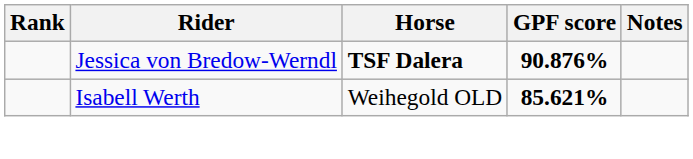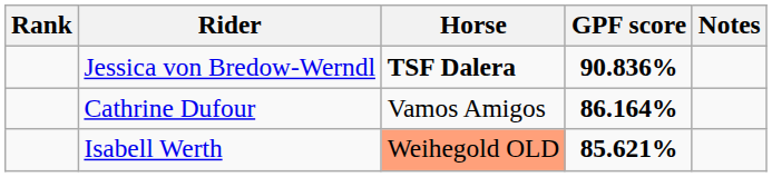 <table class="wikitable sortable" style="text-align:center">
 <tr>
 <th>Rank</th>
 <th>Rider</th>
 <th>Horse</th>
 <th>GPF score</th>
 <th>Notes</th>
 </tr>
 <tr>
 <td></td>
 <td align="left"> <a href='#'>Jessica von Bredow-Werndl</a></td>
 <td align="left"><strong>TSF Dalera</strong></td>
-<td><strong>90.876%</strong></td>
+<td><strong>90.836%</strong></td>
+<td></td>
+</tr>
+<tr>
+<td></td>
+<td align="left"> <a href='#'>Cathrine Dufour</a></td>
+<td align="left">Vamos Amigos</td>
+<td><strong>86.164%</strong></td>
 <td></td>
 </tr>
 <tr>
 <td></td>
 <td align="left"> <a href='#'>Isabell Werth</a></td>
-<td align="left">Weihegold OLD</td>
+<td align="left" style="background: lightsalmon;">Weihegold OLD</td>
 <td><strong>85.621%</strong></td>
 <td></td>
 </tr>
 </table>
